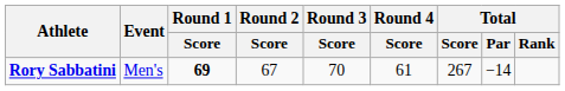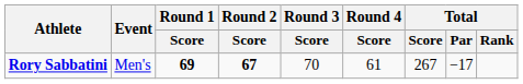 <table class=wikitable style=font-size:90%;text-align:center>
 <tr>
 <th rowspan=2>Athlete</th>
 <th rowspan=2>Event</th>
 <th>Round 1</th>
 <th>Round 2</th>
 <th>Round 3</th>
 <th>Round 4</th>
 <th colspan=3>Total</th>
 </tr>
 <tr style=font-size:95%>
 <th>Score</th>
 <th>Score</th>
 <th>Score</th>
 <th>Score</th>
 <th>Score</th>
 <th>Par</th>
 <th>Rank</th>
 </tr>
 <tr>
 <td align=left><strong><a href='#'>Rory Sabbatini</a></strong></td>
 <td align=left><a href='#'>Men's</a></td>
 <td><strong>69</strong></td>
-<td>67</td>
+<td><strong>67</strong></td>
 <td>70</td>
 <td>61</td>
 <td>267</td>
-<td>−14</td>
+<td>−17</td>
 <td></td>
 </tr>
 </table>
